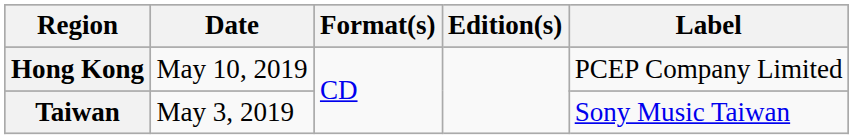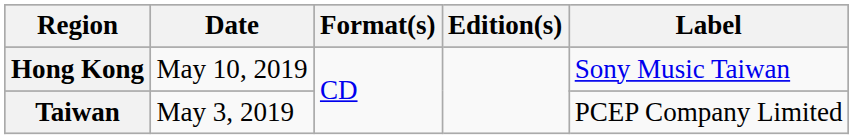 <table class="wikitable plainrowheaders">
 <tr>
 <th scope="col">Region</th>
 <th scope="col">Date</th>
 <th scope="col">Format(s)</th>
 <th scope="col">Edition(s)</th>
 <th scope="col">Label</th>
 </tr>
 <tr>
 <th scope="row">Hong Kong</th>
 <td>May 10, 2019</td>
 <td rowspan="2"><a href='#'>CD</a></td>
 <td rowspan="2"></td>
-<td>PCEP Company Limited</td>
+<td><a href='#'>Sony Music Taiwan</a></td>
 </tr>
 <tr>
 <th scope="row">Taiwan</th>
 <td>May 3, 2019</td>
-<td><a href='#'>Sony Music Taiwan</a></td>
+<td>PCEP Company Limited</td>
 </tr>
 </table>
